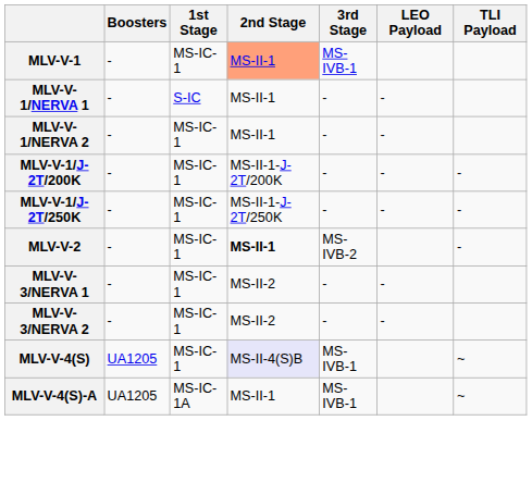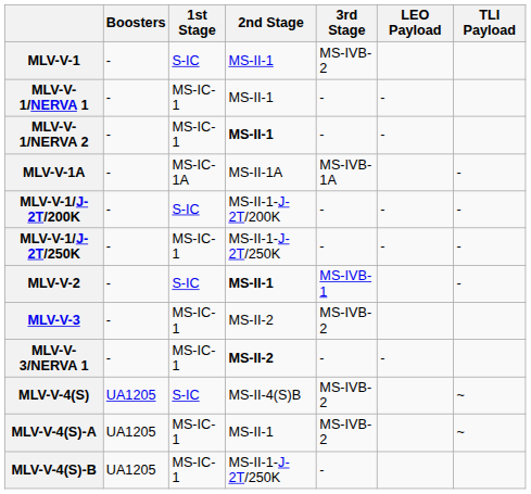 <table class="wikitable sortable">
 <tr>
 <th></th>
 <th>Boosters</th>
 <th>1st Stage</th>
 <th>2nd Stage</th>
 <th>3rd Stage</th>
 <th>LEO Payload</th>
 <th>TLI Payload</th>
 </tr>
 <tr>
 <th>MLV-V-1</th>
 <td>-</td>
-<td>MS-IC-1</td>
-<td style="background: lightsalmon;"><a href='#'>MS-II-1</a></td>
-<td><a href='#'>MS-IVB-1</a></td>
+<td><a href='#'>S-IC</a></td>
+<td><a href='#'>MS-II-1</a></td>
+<td>MS-IVB-2</td>
 <td></td>
 <td></td>
 </tr>
 <tr>
 <th>MLV-V-1/<a href='#'>NERVA</a> 1</th>
 <td>-</td>
-<td><a href='#'>S-IC</a></td>
+<td>MS-IC-1</td>
 <td>MS-II-1</td>
 <td>-</td>
 <td>-</td>
 <td></td>
 </tr>
 <tr>
 <th>MLV-V-1/NERVA 2</th>
 <td>-</td>
 <td>MS-IC-1</td>
-<td>MS-II-1</td>
+<td><strong>MS-II-1</strong></td>
 <td>-</td>
 <td>-</td>
 <td></td>
 </tr>
 <tr>
+<th>MLV-V-1A</th>
+<td>-</td>
+<td>MS-IC-1A</td>
+<td>MS-II-1A</td>
+<td>MS-IVB-1A</td>
+<td></td>
+<td>-</td>
+</tr>
+<tr>
 <th>MLV-V-1/<a href='#'>J-2T</a>/200K</th>
 <td>-</td>
-<td>MS-IC-1</td>
+<td><a href='#'>S-IC</a></td>
 <td>MS-II-1-<a href='#'>J-2T</a>/200K</td>
 <td>-</td>
 <td>-</td>
 <td>-</td>
 </tr>
 <tr>
 <th>MLV-V-1/<a href='#'>J-2T</a>/250K</th>
 <td>-</td>
 <td>MS-IC-1</td>
 <td>MS-II-1-<a href='#'>J-2T</a>/250K</td>
 <td>-</td>
 <td>-</td>
 <td>-</td>
 </tr>
 <tr>
 <th>MLV-V-2</th>
 <td>-</td>
+<td><a href='#'>S-IC</a></td>
+<td><strong>MS-II-1</strong></td>
+<td><a href='#'>MS-IVB-1</a></td>
+<td></td>
+<td>-</td>
+</tr>
+<tr>
+<th><a href='#'>MLV-V-3</a></th>
+<td>-</td>
 <td>MS-IC-1</td>
-<td><strong>MS-II-1</strong></td>
+<td>MS-II-2</td>
 <td>MS-IVB-2</td>
 <td></td>
-<td>-</td>
+<td></td>
 </tr>
 <tr>
 <th>MLV-V-3/NERVA 1</th>
 <td>-</td>
 <td>MS-IC-1</td>
-<td>MS-II-2</td>
-<td>-</td>
-<td>-</td>
-<td></td>
-</tr>
-<tr>
-<th>MLV-V-3/NERVA 2</th>
-<td>-</td>
-<td>MS-IC-1</td>
-<td>MS-II-2</td>
+<td><strong>MS-II-2</strong></td>
 <td>-</td>
 <td>-</td>
 <td></td>
 </tr>
 <tr>
 <th>MLV-V-4(S)</th>
 <td><a href='#'>UA1205</a></td>
-<td>MS-IC-1</td>
-<td style="background: lavender;">MS-II-4(S)B</td>
-<td>MS-IVB-1</td>
+<td><a href='#'>S-IC</a></td>
+<td>MS-II-4(S)B</td>
+<td>MS-IVB-2</td>
 <td></td>
 <td>~ </td>
 </tr>
 <tr>
 <th>MLV-V-4(S)-A</th>
 <td>UA1205</td>
-<td>MS-IC-1A</td>
+<td>MS-IC-1</td>
 <td>MS-II-1</td>
-<td>MS-IVB-1</td>
+<td>MS-IVB-2</td>
 <td></td>
 <td>~ </td>
 </tr>
+<tr>
+<th>MLV-V-4(S)-B</th>
+<td>UA1205</td>
+<td>MS-IC-1</td>
+<td>MS-II-1-<a href='#'>J-2T</a>/250K</td>
+<td>-</td>
+<td></td>
+<td></td>
+</tr>
 </table>
